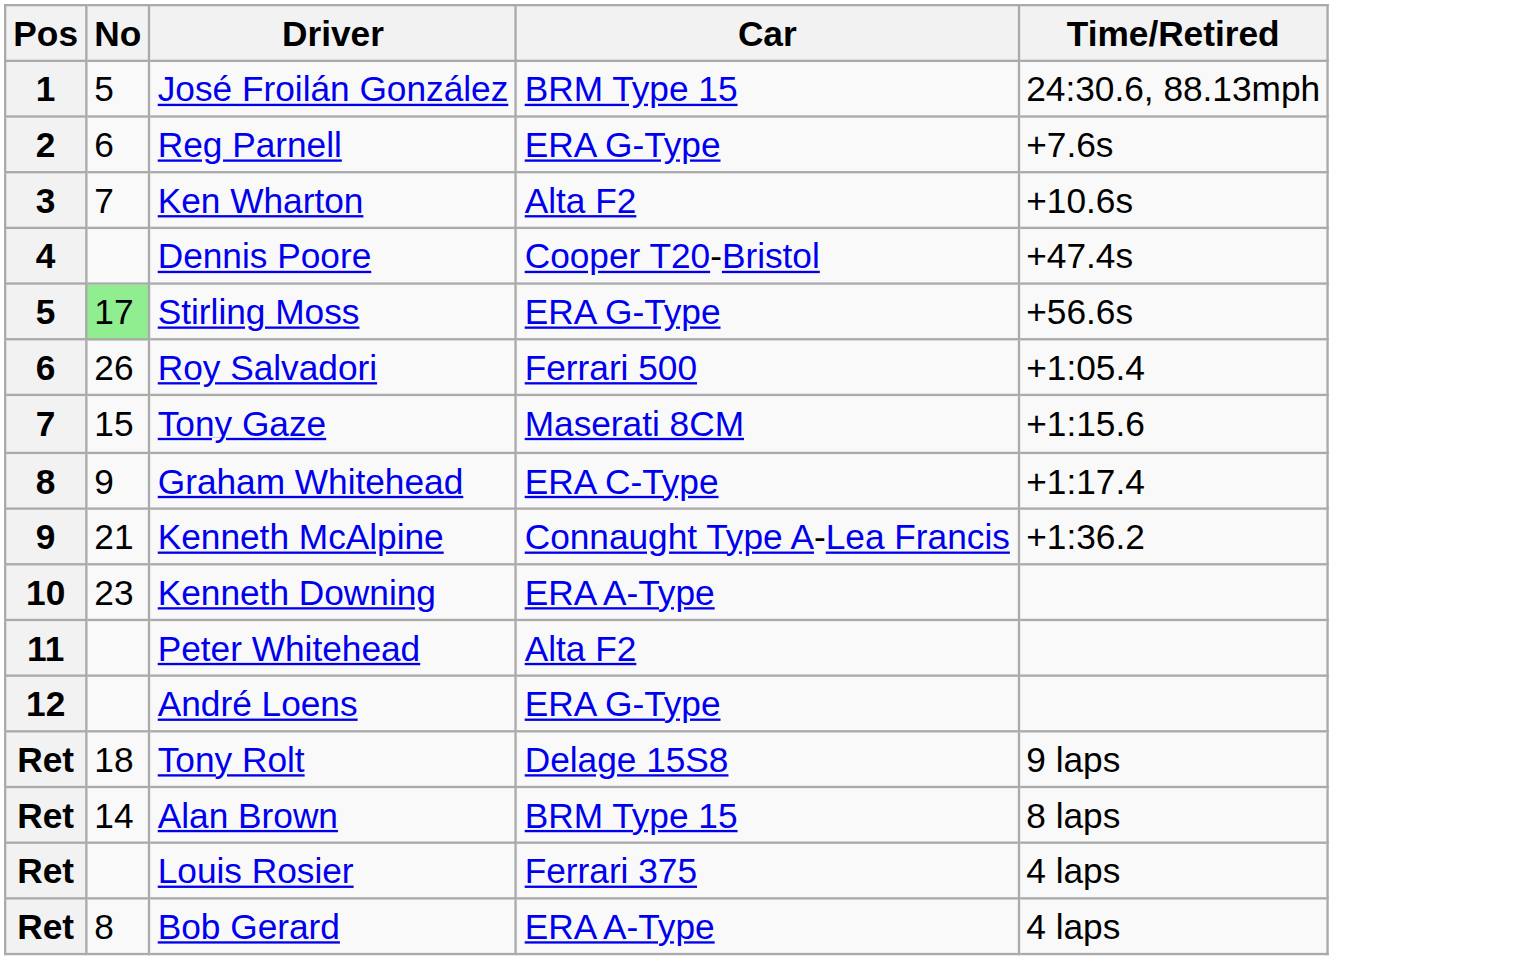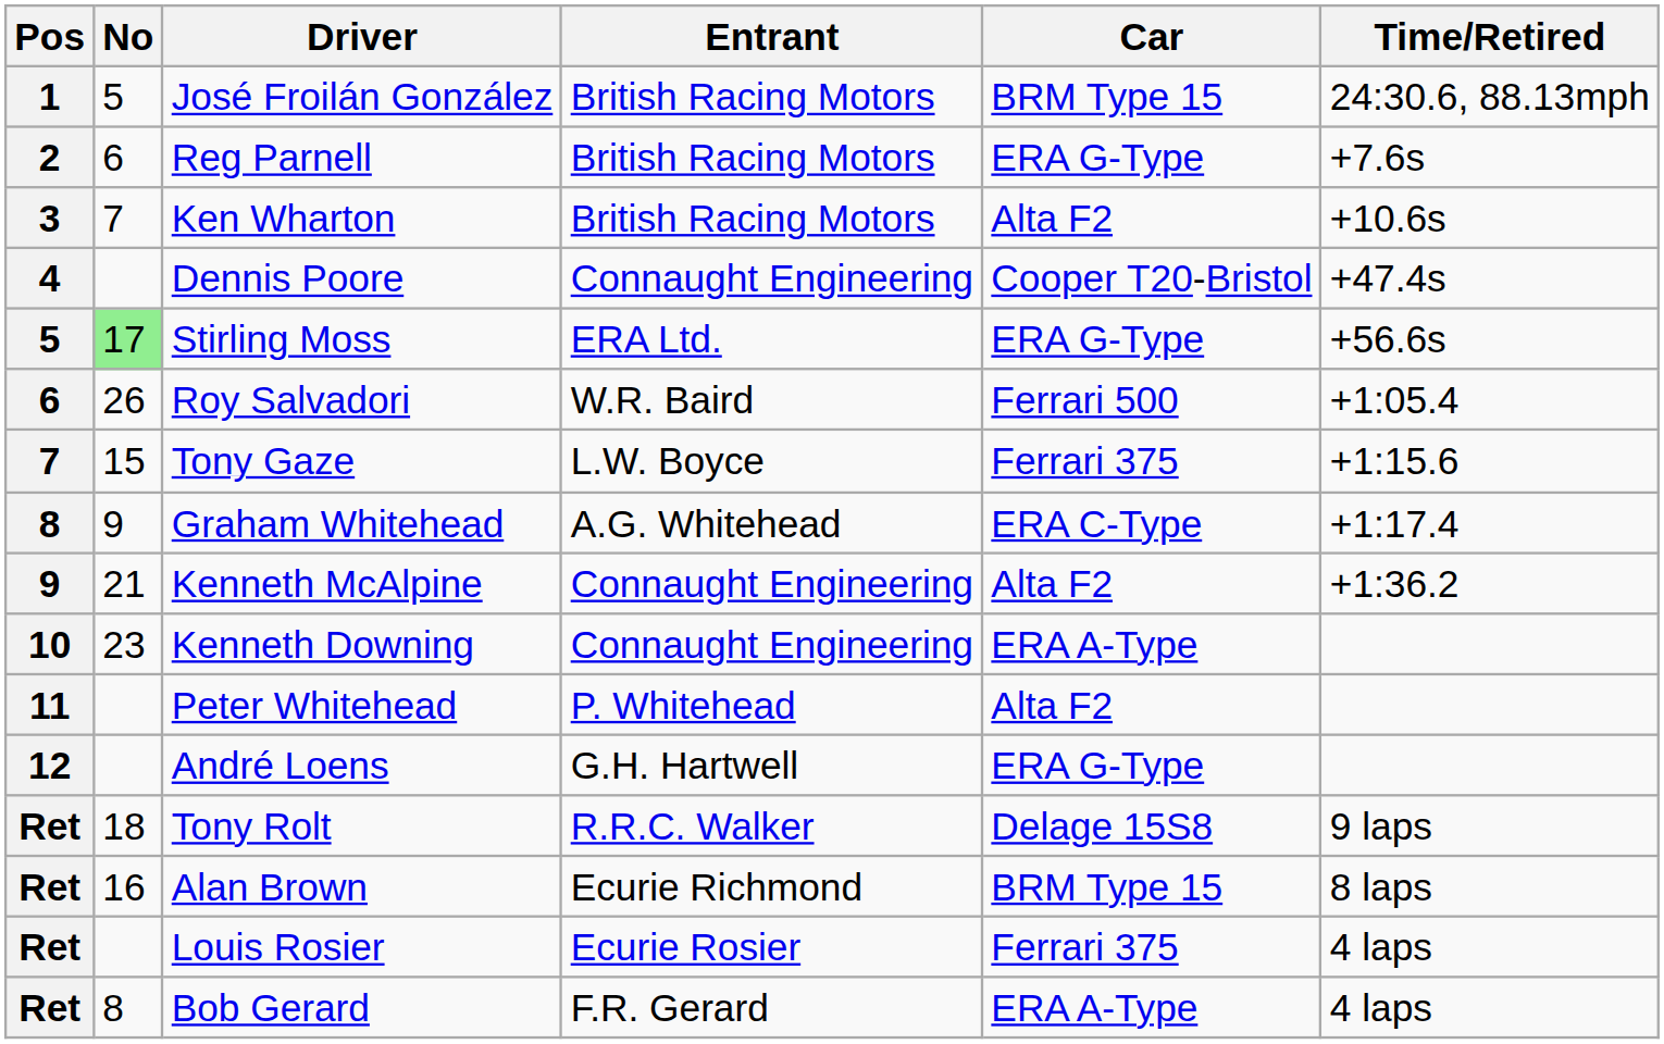 <table class="wikitable sortable" style="font-size: 95%;">
 <tr>
 <th>Pos</th>
 <th>No</th>
 <th>Driver</th>
+<th>Entrant</th>
 <th>Car</th>
 <th>Time/Retired</th>
 </tr>
 <tr>
 <th>1</th>
 <td>5</td>
 <td> <a href='#'>José Froilán González</a></td>
+<td><a href='#'>British Racing Motors</a></td>
 <td><a href='#'>BRM Type 15</a></td>
 <td>24:30.6, 88.13mph</td>
 </tr>
 <tr>
 <th>2</th>
 <td>6</td>
 <td> <a href='#'>Reg Parnell</a></td>
+<td><a href='#'>British Racing Motors</a></td>
 <td><a href='#'>ERA G-Type</a></td>
 <td>+7.6s</td>
 </tr>
 <tr>
 <th>3</th>
 <td>7</td>
 <td> <a href='#'>Ken Wharton</a></td>
+<td><a href='#'>British Racing Motors</a></td>
 <td><a href='#'>Alta F2</a></td>
 <td>+10.6s</td>
 </tr>
 <tr>
 <th>4</th>
 <td></td>
 <td> <a href='#'>Dennis Poore</a></td>
+<td><a href='#'>Connaught Engineering</a></td>
 <td><a href='#'>Cooper T20</a>-<a href='#'>Bristol</a></td>
 <td>+47.4s</td>
 </tr>
 <tr>
 <th>5</th>
 <td style="background: lightgreen;">17</td>
 <td> <a href='#'>Stirling Moss</a></td>
+<td><a href='#'>ERA Ltd.</a></td>
 <td><a href='#'>ERA G-Type</a></td>
 <td>+56.6s</td>
 </tr>
 <tr>
 <th>6</th>
 <td>26</td>
 <td> <a href='#'>Roy Salvadori</a></td>
+<td>W.R. Baird</td>
 <td><a href='#'>Ferrari 500</a></td>
 <td>+1:05.4</td>
 </tr>
 <tr>
 <th>7</th>
 <td>15</td>
 <td> <a href='#'>Tony Gaze</a></td>
-<td><a href='#'>Maserati 8CM</a></td>
+<td>L.W. Boyce</td>
+<td><a href='#'>Ferrari 375</a></td>
 <td>+1:15.6</td>
 </tr>
 <tr>
 <th>8</th>
 <td>9</td>
 <td> <a href='#'>Graham Whitehead</a></td>
+<td>A.G. Whitehead</td>
 <td><a href='#'>ERA C-Type</a></td>
 <td>+1:17.4</td>
 </tr>
 <tr>
 <th>9</th>
 <td>21</td>
 <td> <a href='#'>Kenneth McAlpine</a></td>
-<td><a href='#'>Connaught Type A</a>-<a href='#'>Lea Francis</a></td>
+<td><a href='#'>Connaught Engineering</a></td>
+<td><a href='#'>Alta F2</a></td>
 <td>+1:36.2</td>
 </tr>
 <tr>
 <th>10</th>
 <td>23</td>
 <td> <a href='#'>Kenneth Downing</a></td>
+<td><a href='#'>Connaught Engineering</a></td>
 <td><a href='#'>ERA A-Type</a></td>
 <td></td>
 </tr>
 <tr>
 <th>11</th>
 <td></td>
 <td> <a href='#'>Peter Whitehead</a></td>
+<td><a href='#'>P. Whitehead</a></td>
 <td><a href='#'>Alta F2</a></td>
 <td></td>
 </tr>
 <tr>
 <th>12</th>
 <td></td>
 <td> <a href='#'>André Loens</a></td>
+<td>G.H. Hartwell</td>
 <td><a href='#'>ERA G-Type</a></td>
 <td></td>
 </tr>
 <tr>
 <th>Ret</th>
 <td>18</td>
 <td> <a href='#'>Tony Rolt</a></td>
+<td><a href='#'>R.R.C. Walker</a></td>
 <td><a href='#'>Delage 15S8</a></td>
 <td>9 laps</td>
 </tr>
 <tr>
 <th>Ret</th>
-<td>14</td>
+<td>16</td>
 <td> <a href='#'>Alan Brown</a></td>
+<td>Ecurie Richmond</td>
 <td><a href='#'>BRM Type 15</a></td>
 <td>8 laps</td>
 </tr>
 <tr>
 <th>Ret</th>
 <td></td>
 <td> <a href='#'>Louis Rosier</a></td>
+<td><a href='#'>Ecurie Rosier</a></td>
 <td><a href='#'>Ferrari 375</a></td>
 <td>4 laps</td>
 </tr>
 <tr>
 <th>Ret</th>
 <td>8</td>
 <td> <a href='#'>Bob Gerard</a></td>
+<td>F.R. Gerard</td>
 <td><a href='#'>ERA A-Type</a></td>
 <td>4 laps</td>
 </tr>
 </table>
